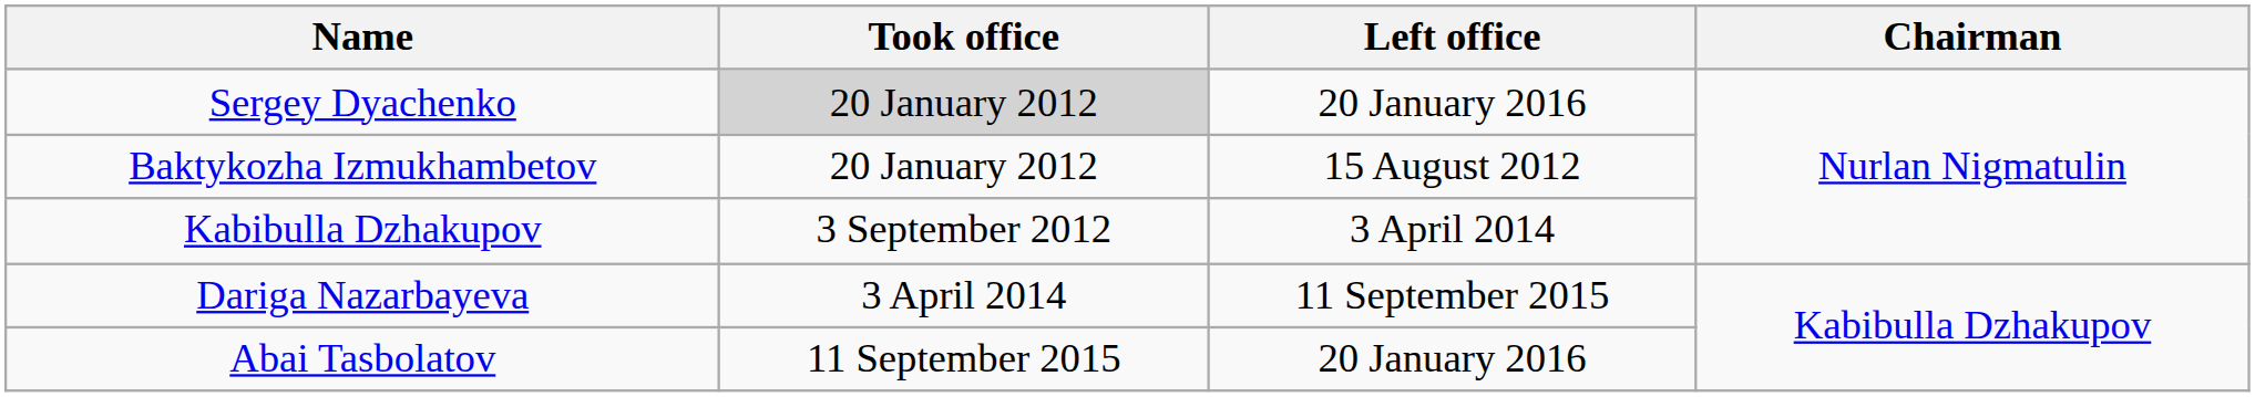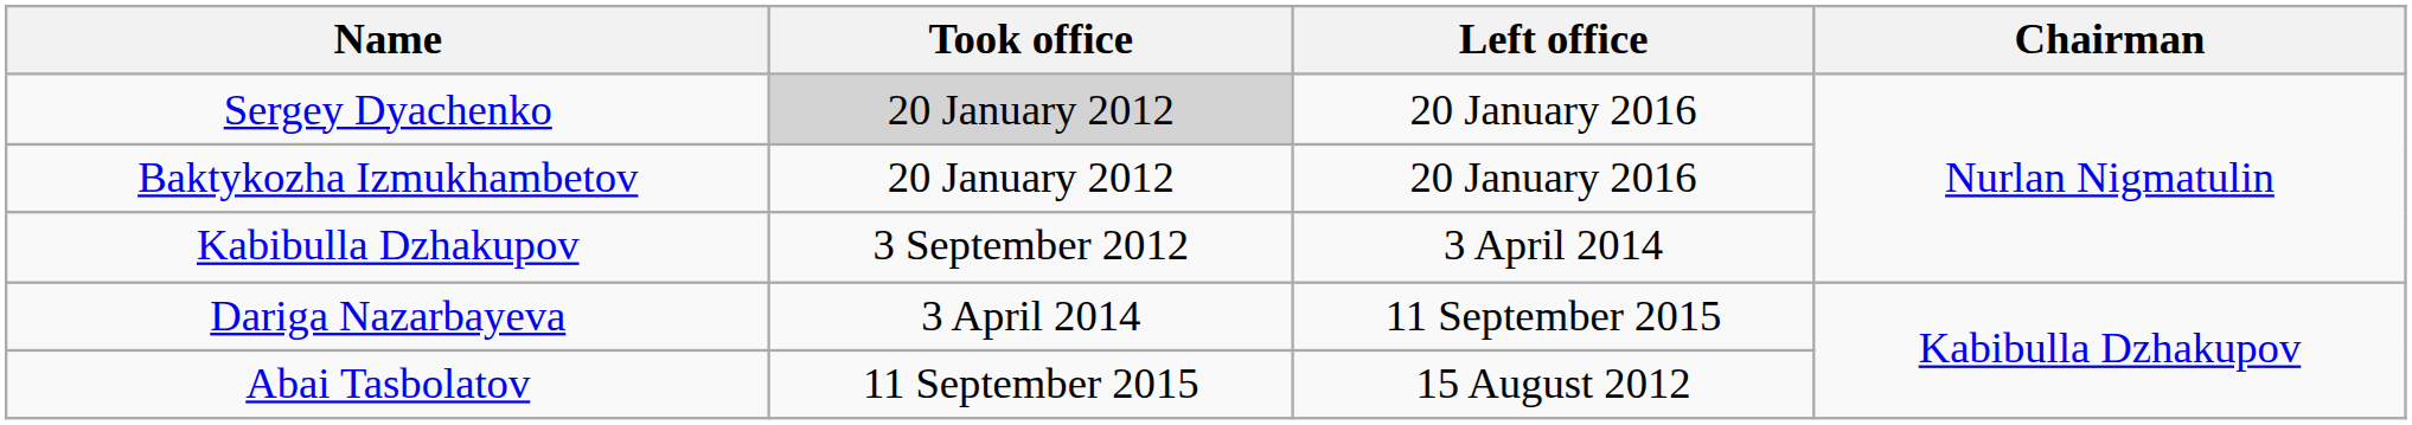 <table class="wikitable" width="70%">
 <tr>
 <th>Name</th>
 <th>Took office</th>
 <th>Left office</th>
 <th>Chairman</th>
 </tr>
 <tr>
 <td align="center"><a href='#'>Sergey Dyachenko</a></td>
 <td align="center" style="background: lightgrey;">20 January 2012</td>
 <td align="center">20 January 2016</td>
 <td rowspan="3" align="center"><a href='#'>Nurlan Nigmatulin</a></td>
 </tr>
 <tr>
 <td align="center"><a href='#'>Baktykozha Izmukhambetov</a></td>
 <td align="center">20 January 2012</td>
-<td align="center">15 August 2012</td>
+<td align="center">20 January 2016</td>
 </tr>
 <tr>
 <td align="center"><a href='#'>Kabibulla Dzhakupov</a></td>
 <td align="center">3 September 2012</td>
 <td align="center">3 April 2014</td>
 </tr>
 <tr>
 <td align="center"><a href='#'>Dariga Nazarbayeva</a></td>
 <td align="center">3 April 2014</td>
 <td align="center">11 September 2015</td>
 <td rowspan="2" align="center"><a href='#'>Kabibulla Dzhakupov</a></td>
 </tr>
 <tr>
 <td align="center"><a href='#'>Abai Tasbolatov</a></td>
 <td align="center">11 September 2015</td>
-<td align="center">20 January 2016</td>
+<td align="center">15 August 2012</td>
 </tr>
 </table>
